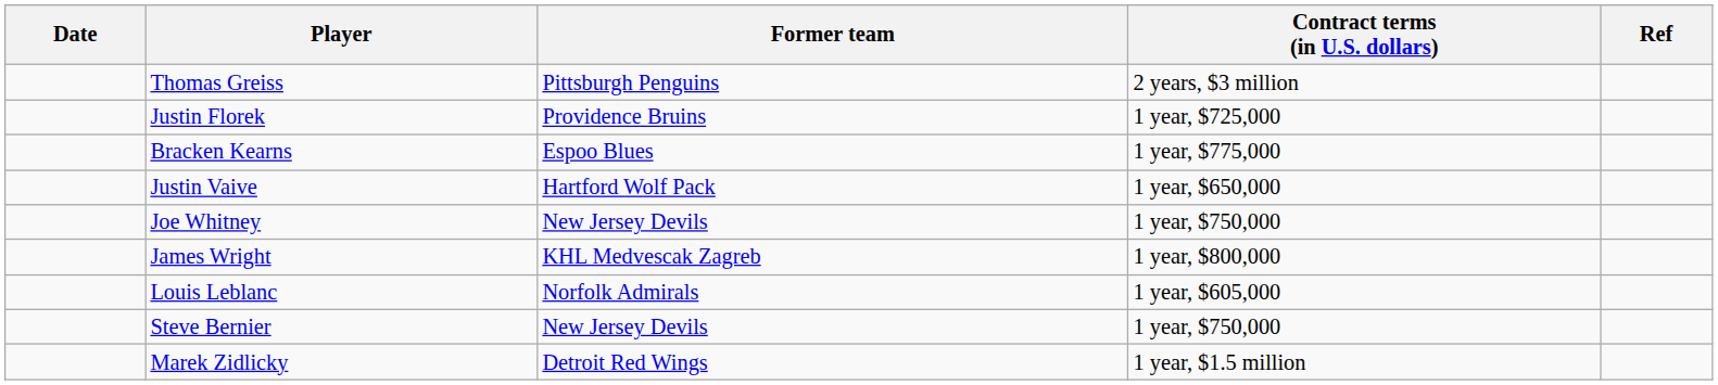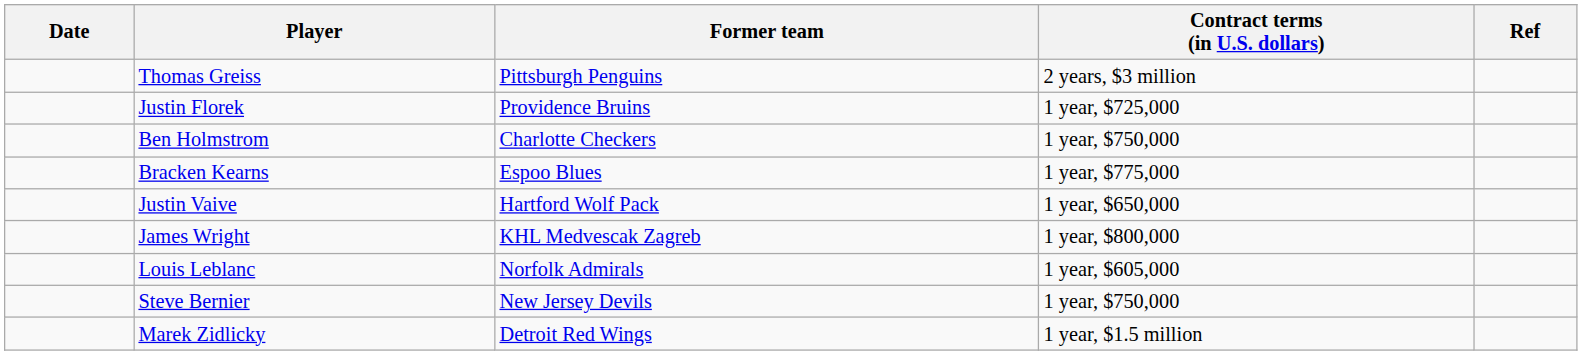 <table class="wikitable" width=98%>
 <tr bgcolor="#dddddd">
 <th>Date</th>
 <th>Player</th>
 <th>Former team</th>
 <th>Contract terms<br>(in <a href='#'>U.S. dollars</a>)</th>
 <th>Ref</th>
 </tr>
 <tr>
 <td></td>
 <td><a href='#'>Thomas Greiss</a></td>
 <td><a href='#'>Pittsburgh Penguins</a></td>
 <td>2 years, $3 million</td>
 <td></td>
 </tr>
 <tr>
 <td></td>
 <td><a href='#'>Justin Florek</a></td>
 <td><a href='#'>Providence Bruins</a></td>
 <td>1 year, $725,000</td>
 <td></td>
 </tr>
 <tr>
 <td></td>
+<td><a href='#'>Ben Holmstrom</a></td>
+<td><a href='#'>Charlotte Checkers</a></td>
+<td>1 year, $750,000</td>
+<td></td>
+</tr>
+<tr>
+<td></td>
 <td><a href='#'>Bracken Kearns</a></td>
 <td><a href='#'>Espoo Blues</a></td>
 <td>1 year, $775,000</td>
 <td></td>
 </tr>
 <tr>
 <td></td>
 <td><a href='#'>Justin Vaive</a></td>
 <td><a href='#'>Hartford Wolf Pack</a></td>
 <td>1 year, $650,000</td>
-<td></td>
-</tr>
-<tr>
-<td></td>
-<td><a href='#'>Joe Whitney</a></td>
-<td><a href='#'>New Jersey Devils</a></td>
-<td>1 year, $750,000</td>
 <td></td>
 </tr>
 <tr>
 <td></td>
 <td><a href='#'>James Wright</a></td>
 <td><a href='#'>KHL Medvescak Zagreb</a></td>
 <td>1 year, $800,000</td>
 <td></td>
 </tr>
 <tr>
 <td></td>
 <td><a href='#'>Louis Leblanc</a></td>
 <td><a href='#'>Norfolk Admirals</a></td>
 <td>1 year, $605,000</td>
 <td></td>
 </tr>
 <tr>
 <td></td>
 <td><a href='#'>Steve Bernier</a></td>
 <td><a href='#'>New Jersey Devils</a></td>
 <td>1 year, $750,000</td>
 <td></td>
 </tr>
 <tr>
 <td></td>
 <td><a href='#'>Marek Zidlicky</a></td>
 <td><a href='#'>Detroit Red Wings</a></td>
 <td>1 year, $1.5 million</td>
 <td></td>
 </tr>
 </table>
